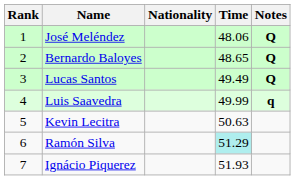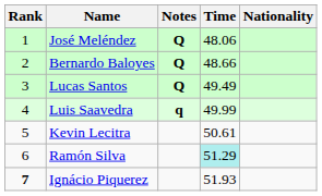 <table class="wikitable sortable" style="text-align:center">
 <tr>
 <th>Rank</th>
 <th>Name</th>
+<th>Notes</th>
+<th>Time</th>
 <th>Nationality</th>
-<th>Time</th>
-<th>Notes</th>
 </tr>
 <tr bgcolor=ccffcc>
 <td align=center>1</td>
 <td align=left><a href='#'>José Meléndez</a></td>
+<td><strong>Q</strong></td>
+<td>48.06</td>
 <td align=left></td>
-<td>48.06</td>
-<td><strong>Q</strong></td>
 </tr>
 <tr bgcolor=ccffcc>
 <td align=center>2</td>
 <td align=left><a href='#'>Bernardo Baloyes</a></td>
+<td><strong>Q</strong></td>
+<td>48.66</td>
 <td align=left></td>
-<td>48.65</td>
-<td><strong>Q</strong></td>
 </tr>
 <tr bgcolor=ccffcc>
 <td align=center>3</td>
 <td align=left><a href='#'>Lucas Santos</a></td>
+<td><strong>Q</strong></td>
+<td>49.49</td>
 <td align=left></td>
-<td>49.49</td>
-<td><strong>Q</strong></td>
 </tr>
 <tr bgcolor=ddffdd>
 <td align=center>4</td>
 <td align=left><a href='#'>Luis Saavedra</a></td>
+<td><strong>q</strong></td>
+<td>49.99</td>
 <td align=left></td>
-<td>49.99</td>
-<td><strong>q</strong></td>
 </tr>
 <tr>
 <td align=center>5</td>
 <td align=left><a href='#'>Kevin Lecitra</a></td>
+<td></td>
+<td>50.61</td>
 <td align=left></td>
-<td>50.63</td>
-<td></td>
 </tr>
 <tr>
 <td align=center>6</td>
 <td align=left><a href='#'>Ramón Silva</a></td>
+<td></td>
+<td style="background: paleturquoise;">51.29</td>
 <td align=left></td>
-<td style="background: paleturquoise;">51.29</td>
-<td></td>
 </tr>
 <tr>
-<td align=center>7</td>
+<td align=center><strong>7</strong></td>
 <td align=left><a href='#'>Ignácio Piquerez</a></td>
+<td></td>
+<td>51.93</td>
 <td align=left></td>
-<td>51.93</td>
-<td></td>
 </tr>
 </table>
